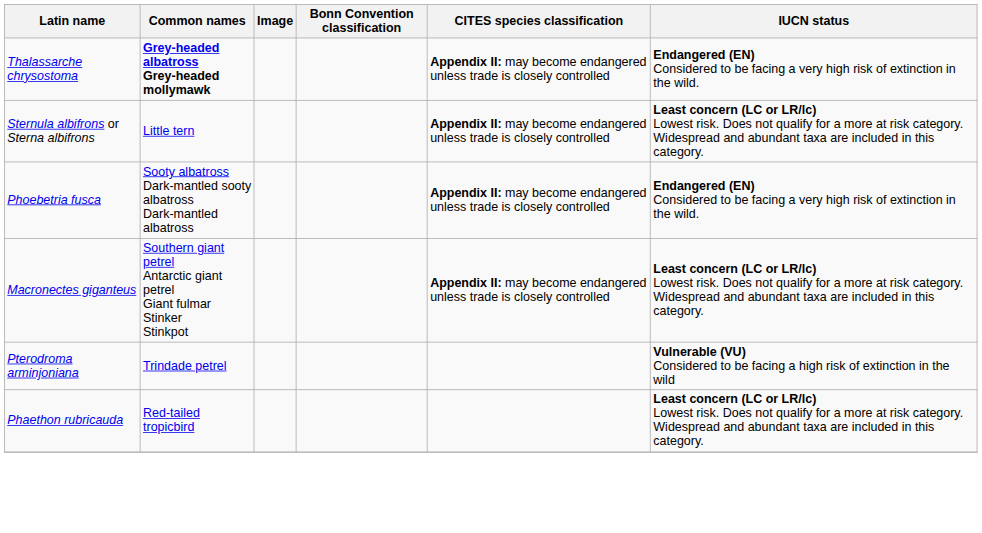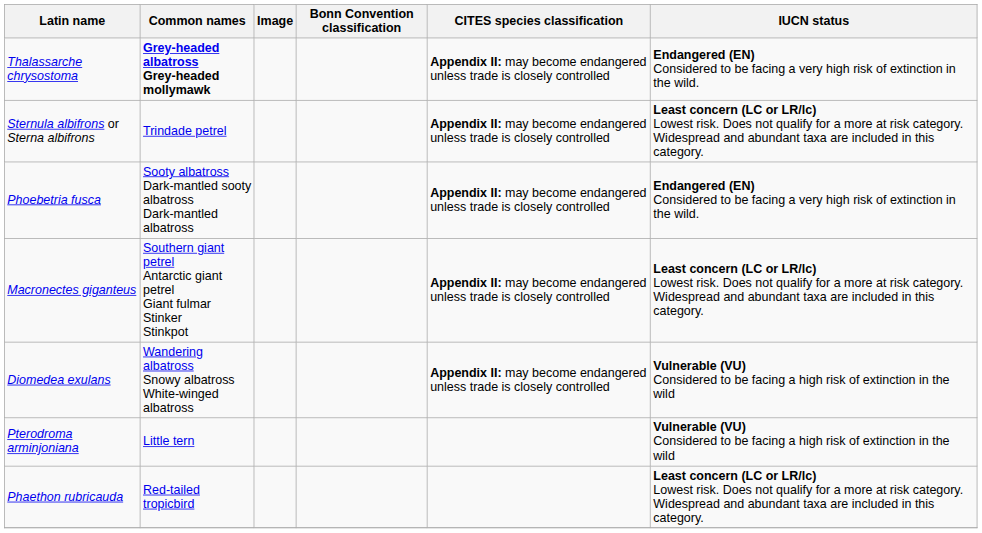 <table class="wikitable">
 <tr>
 <th scope=col>Latin name</th>
 <th scope=col>Common names</th>
 <th scope=col>Image</th>
 <th scope=col>Bonn Convention classification</th>
 <th scope=col>CITES species classification</th>
 <th scope=col>IUCN status</th>
 </tr>
 <tr>
 <td scope="row"><em><a href='#'>Thalassarche chrysostoma</a></em></td>
 <td><strong><a href='#'>Grey-headed albatross</a><br>Grey-headed mollymawk</strong></td>
 <td></td>
 <td></td>
 <td><strong>Appendix II:</strong> may become endangered unless trade is closely controlled</td>
 <td> <strong>Endangered (EN)</strong><br>Considered to be facing a very high risk of extinction in the wild.</td>
 </tr>
 <tr>
 <td scope="row"><em><a href='#'>Sternula albifrons</a></em> or <em>Sterna albifrons</em></td>
-<td><a href='#'>Little tern</a></td>
+<td><a href='#'>Trindade petrel</a></td>
 <td></td>
 <td></td>
 <td><strong>Appendix II:</strong> may become endangered unless trade is closely controlled</td>
 <td> <strong>Least concern (LC or LR/lc)</strong><br>Lowest risk. Does not qualify for a more at risk category. Widespread and abundant taxa are included in this category.</td>
 </tr>
 <tr>
 <td scope="row"><em><a href='#'>Phoebetria fusca</a></em></td>
 <td><a href='#'>Sooty albatross</a><br>Dark-mantled sooty albatross<br>Dark-mantled albatross</td>
 <td></td>
 <td></td>
 <td><strong>Appendix II:</strong> may become endangered unless trade is closely controlled</td>
 <td> <strong>Endangered (EN)</strong><br>Considered to be facing a very high risk of extinction in the wild.</td>
 </tr>
 <tr>
 <td scope="row"><em><a href='#'>Macronectes giganteus</a></em></td>
 <td><a href='#'>Southern giant petrel</a><br>Antarctic giant petrel<br>Giant fulmar<br>Stinker<br>Stinkpot</td>
 <td></td>
 <td></td>
 <td><strong>Appendix II:</strong> may become endangered unless trade is closely controlled</td>
 <td> <strong>Least concern (LC or LR/lc)</strong><br>Lowest risk. Does not qualify for a more at risk category. Widespread and abundant taxa are included in this category.</td>
 </tr>
 <tr>
+<td scope="row"><em><a href='#'>Diomedea exulans</a></em></td>
+<td><a href='#'>Wandering albatross</a><br>Snowy albatross<br>White-winged albatross</td>
+<td></td>
+<td></td>
+<td><strong>Appendix II:</strong> may become endangered unless trade is closely controlled</td>
+<td> <strong>Vulnerable (VU)</strong><br>Considered to be facing a high risk of extinction in the wild</td>
+</tr>
+<tr>
 <td scope="row"><em><a href='#'>Pterodroma arminjoniana</a></em></td>
-<td><a href='#'>Trindade petrel</a></td>
+<td><a href='#'>Little tern</a></td>
 <td></td>
 <td></td>
 <td></td>
 <td> <strong>Vulnerable (VU)</strong><br>Considered to be facing a high risk of extinction in the wild</td>
 </tr>
 <tr>
 <td scope="row"><em><a href='#'>Phaethon rubricauda</a></em></td>
 <td><a href='#'>Red-tailed tropicbird</a></td>
 <td></td>
 <td></td>
 <td></td>
 <td> <strong>Least concern (LC or LR/lc)</strong><br>Lowest risk. Does not qualify for a more at risk category. Widespread and abundant taxa are included in this category.</td>
 </tr>
 <tr>
 </tr>
 </table>
